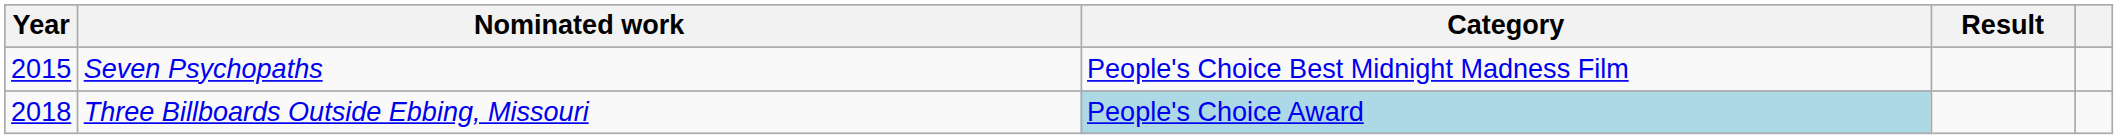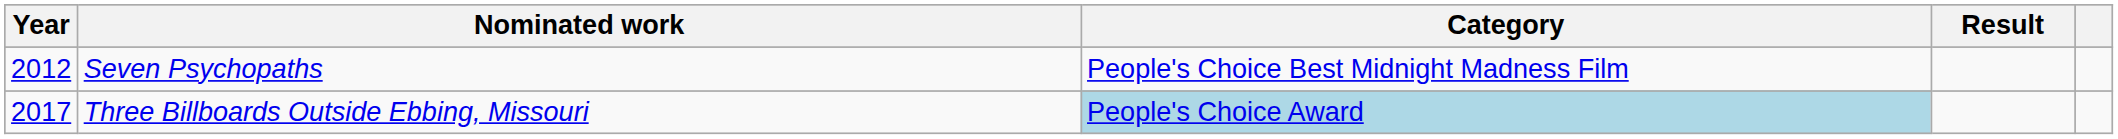 <table class="wikitable">
 <tr>
 <th scope="col" style="width:1em;">Year</th>
 <th scope="col" style="width:39em;">Nominated work</th>
 <th scope="col" style="width:33em;">Category</th>
 <th scope="col" style="width:5em;">Result</th>
 <th scope="col" style="width:1em;"></th>
 </tr>
 <tr>
-<td><a href='#'>2015</a></td>
+<td><a href='#'>2012</a></td>
 <td><em><a href='#'>Seven Psychopaths</a></em></td>
 <td><a href='#'>People's Choice Best Midnight Madness Film</a></td>
 <td></td>
 <td style="text-align:center;"></td>
 </tr>
 <tr>
-<td><a href='#'>2018</a></td>
+<td><a href='#'>2017</a></td>
 <td><em><a href='#'>Three Billboards Outside Ebbing, Missouri</a></em></td>
 <td style="background: lightblue;"><a href='#'>People's Choice Award</a></td>
 <td></td>
 <td style="text-align:center;"></td>
 </tr>
 </table>
